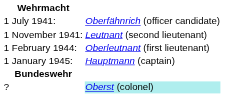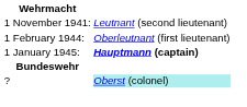 <table>
 <tr>
 <th>Wehrmacht</th>
-</tr>
-<tr>
-<td>1 July 1941:</td>
-<td><em><a href='#'>Oberfähnrich</a></em> (officer candidate)</td>
 </tr>
 <tr>
 <td>1 November 1941:</td>
 <td><em><a href='#'>Leutnant</a></em> (second lieutenant)</td>
 </tr>
 <tr>
 <td>1 February 1944:</td>
 <td><em><a href='#'>Oberleutnant</a></em> (first lieutenant)</td>
 </tr>
 <tr>
 <td>1 January 1945:</td>
-<td><em><a href='#'>Hauptmann</a></em> (captain)</td>
+<td><strong><em><a href='#'>Hauptmann</a></em> (captain)</strong></td>
 </tr>
 <tr>
 <th>Bundeswehr</th>
 </tr>
 <tr>
 <td>?</td>
 <td style="background: paleturquoise;"><em><a href='#'>Oberst</a></em> (colonel)</td>
 </tr>
 </table>
